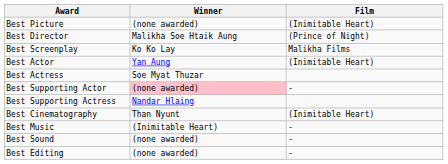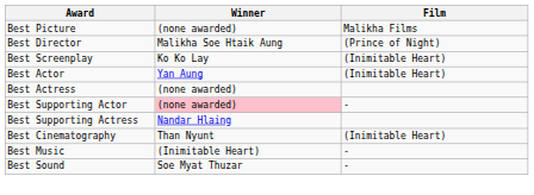 <table class="wikitable">
 <tr>
 <th width="200"><strong>Award</strong></th>
 <th width="250"><strong>Winner</strong></th>
 <th width="250"><strong>Film</strong></th>
 </tr>
 <tr>
 <td>Best Picture</td>
 <td>(none awarded)</td>
-<td> (Inimitable Heart)</td>
+<td>Malikha Films</td>
 </tr>
 <tr>
 <td>Best Director</td>
 <td>Malikha Soe Htaik Aung</td>
 <td> (Prince of Night)</td>
 </tr>
 <tr>
 <td>Best Screenplay</td>
 <td>Ko Ko Lay</td>
-<td>Malikha Films</td>
+<td> (Inimitable Heart)</td>
 </tr>
 <tr>
 <td>Best Actor</td>
 <td><a href='#'>Yan Aung</a></td>
 <td> (Inimitable Heart)</td>
 </tr>
 <tr>
 <td>Best Actress</td>
-<td>Soe Myat Thuzar</td>
+<td>(none awarded)</td>
 <td></td>
 </tr>
 <tr>
 <td>Best Supporting Actor</td>
 <td style="background: pink;">(none awarded)</td>
 <td>-</td>
 </tr>
 <tr>
 <td>Best Supporting Actress</td>
 <td><a href='#'>Nandar Hlaing</a></td>
 <td></td>
 </tr>
 <tr>
 <td>Best Cinematography</td>
 <td>Than Nyunt</td>
 <td> (Inimitable Heart)</td>
 </tr>
 <tr>
 <td>Best Music</td>
 <td> (Inimitable Heart)</td>
 <td>-</td>
 </tr>
 <tr>
 <td>Best Sound</td>
-<td>(none awarded)</td>
-<td>-</td>
-</tr>
-<tr>
-<td>Best Editing</td>
-<td>(none awarded)</td>
+<td>Soe Myat Thuzar</td>
 <td>-</td>
 </tr>
 </table>
